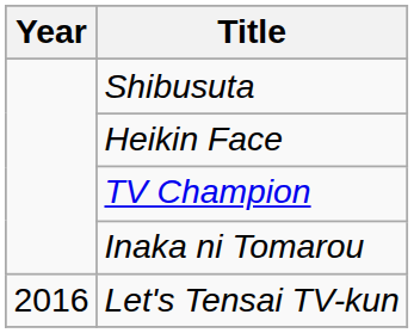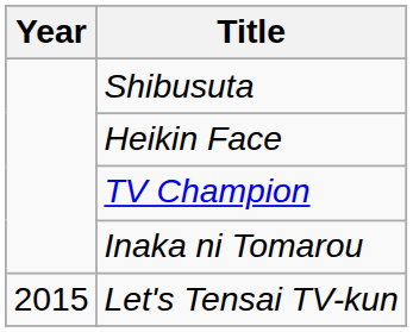 <table class="wikitable">
 <tr>
 <th>Year</th>
 <th>Title</th>
 </tr>
 <tr>
 <td rowspan="4"></td>
 <td><em>Shibusuta</em></td>
 </tr>
 <tr>
 <td><em>Heikin Face</em></td>
 </tr>
 <tr>
 <td><em><a href='#'>TV Champion</a></em></td>
 </tr>
 <tr>
 <td><em>Inaka ni Tomarou</em></td>
 </tr>
 <tr>
-<td>2016</td>
+<td>2015</td>
 <td><em>Let's Tensai TV-kun</em></td>
 </tr>
 </table>
